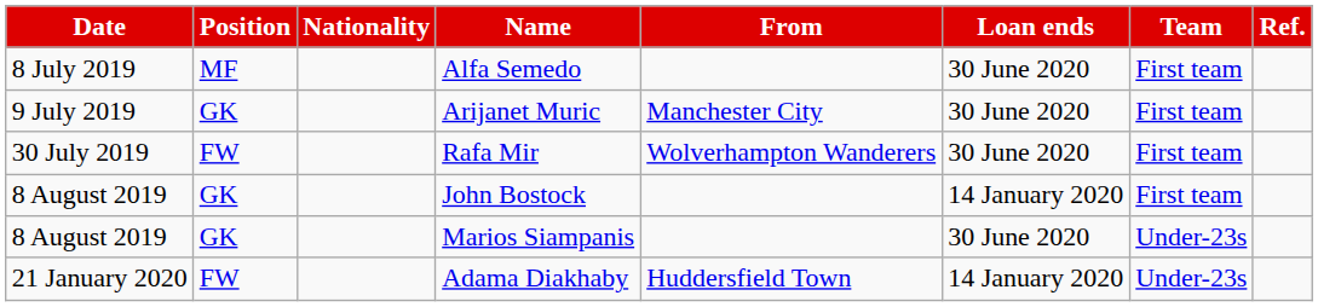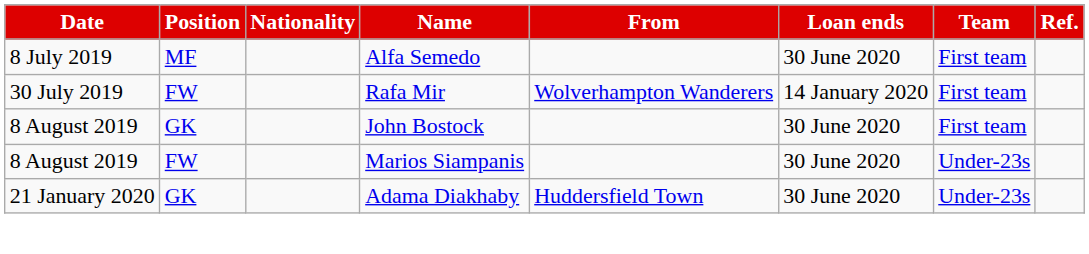 <table class="wikitable">
 <tr>
 <th style="background:#DD0000; color:#FFFFFF;">Date</th>
 <th style="background:#DD0000; color:#FFFFFF;">Position</th>
 <th style="background:#DD0000; color:#FFFFFF;">Nationality</th>
 <th style="background:#DD0000; color:#FFFFFF;">Name</th>
 <th style="background:#DD0000; color:#FFFFFF;">From</th>
 <th style="background:#DD0000; color:#FFFFFF;">Loan ends</th>
 <th style="background:#DD0000; color:#FFFFFF;">Team</th>
 <th style="background:#DD0000; color:#FFFFFF;">Ref.</th>
 </tr>
 <tr>
 <td>8 July 2019</td>
 <td><a href='#'>MF</a></td>
 <td></td>
 <td><a href='#'>Alfa Semedo</a></td>
 <td></td>
 <td>30 June 2020</td>
 <td><a href='#'>First team</a></td>
 <td></td>
 </tr>
 <tr>
-<td>9 July 2019</td>
-<td><a href='#'>GK</a></td>
-<td></td>
-<td><a href='#'>Arijanet Muric</a></td>
-<td><a href='#'>Manchester City</a></td>
-<td>30 June 2020</td>
-<td><a href='#'>First team</a></td>
-<td></td>
-</tr>
-<tr>
 <td>30 July 2019</td>
 <td><a href='#'>FW</a></td>
 <td></td>
 <td><a href='#'>Rafa Mir</a></td>
 <td><a href='#'>Wolverhampton Wanderers</a></td>
-<td>30 June 2020</td>
+<td>14 January 2020</td>
 <td><a href='#'>First team</a></td>
 <td></td>
 </tr>
 <tr>
 <td>8 August 2019</td>
 <td><a href='#'>GK</a></td>
 <td></td>
 <td><a href='#'>John Bostock</a></td>
 <td></td>
-<td>14 January 2020</td>
+<td>30 June 2020</td>
 <td><a href='#'>First team</a></td>
 <td></td>
 </tr>
 <tr>
 <td>8 August 2019</td>
-<td><a href='#'>GK</a></td>
+<td><a href='#'>FW</a></td>
 <td></td>
 <td><a href='#'>Marios Siampanis</a></td>
 <td></td>
 <td>30 June 2020</td>
 <td><a href='#'>Under-23s</a></td>
 <td></td>
 </tr>
 <tr>
 <td>21 January 2020</td>
-<td><a href='#'>FW</a></td>
+<td><a href='#'>GK</a></td>
 <td></td>
 <td><a href='#'>Adama Diakhaby</a></td>
 <td><a href='#'>Huddersfield Town</a></td>
-<td>14 January 2020</td>
+<td>30 June 2020</td>
 <td><a href='#'>Under-23s</a></td>
 <td></td>
 </tr>
 </table>
